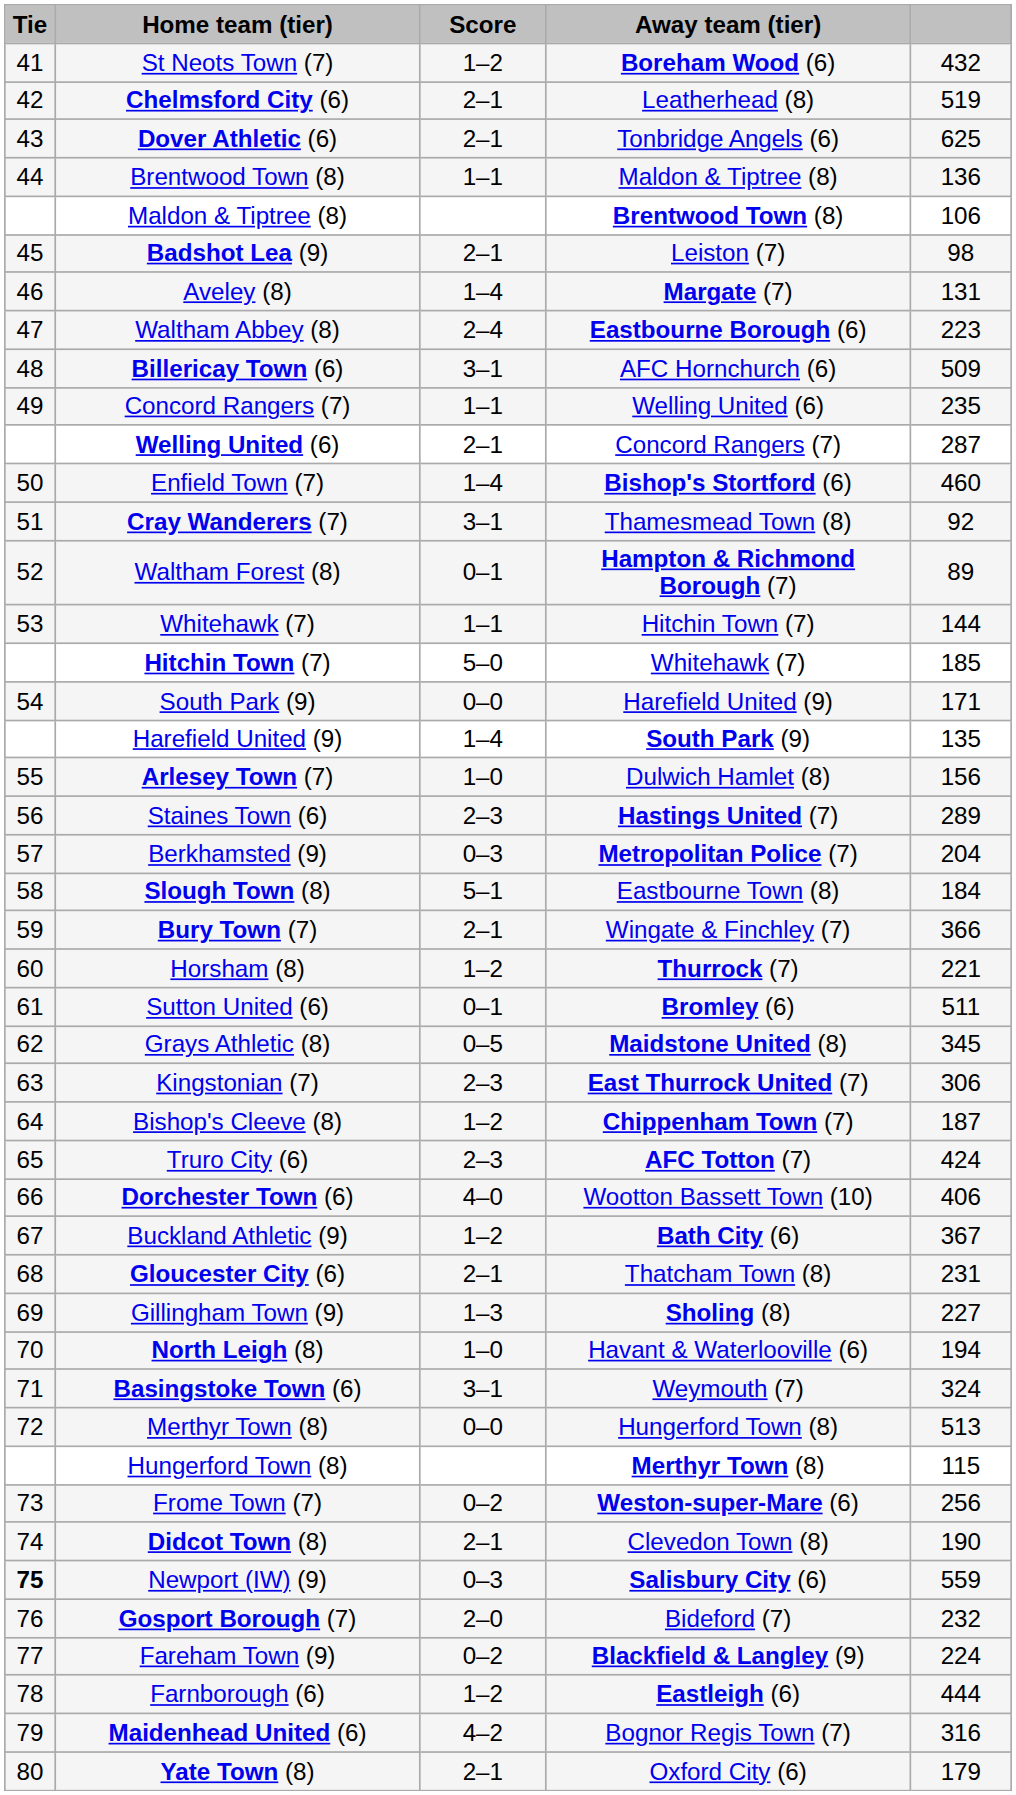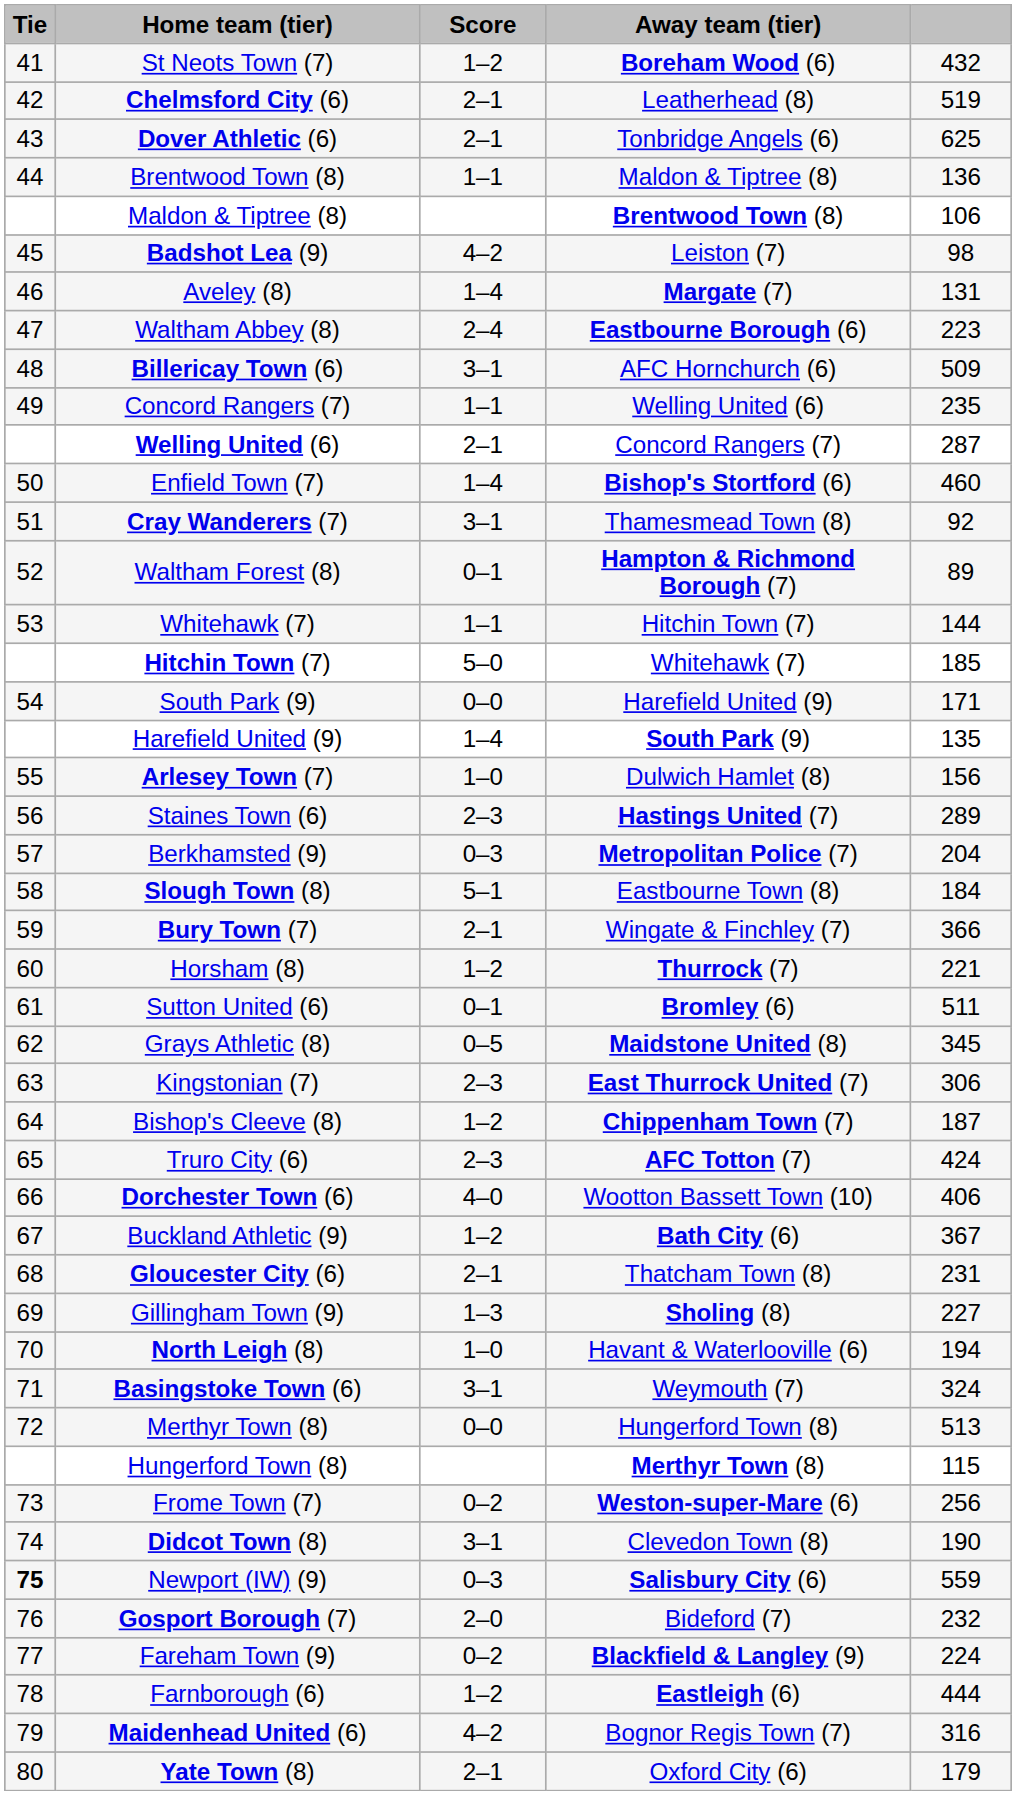 <table class="wikitable" style="width: 600px; background:WhiteSmoke; text-align:center; font-size:90%">
 <tr>
 <td scope="col" style="width:  5.00%; background:silver;"><strong>Tie</strong></td>
 <td scope="col" style="width: 36.25%; background:silver;"><strong>Home team (tier)</strong></td>
 <td scope="col" style="width: 12.50%; background:silver;"><strong>Score</strong></td>
 <td scope="col" style="width: 36.25%; background:silver;"><strong>Away team (tier)</strong></td>
 <td scope="col" style="width: 10.00%; background:silver;"><strong></strong></td>
 </tr>
 <tr>
 <td>41</td>
 <td><a href='#'>St Neots Town</a> (7)</td>
 <td>1–2</td>
 <td><strong><a href='#'>Boreham Wood</a></strong> (6)</td>
 <td>432</td>
 </tr>
 <tr>
 <td>42</td>
 <td><strong><a href='#'>Chelmsford City</a></strong> (6)</td>
 <td>2–1</td>
 <td><a href='#'>Leatherhead</a> (8)</td>
 <td>519</td>
 </tr>
 <tr>
 <td>43</td>
 <td><strong><a href='#'>Dover Athletic</a></strong> (6)</td>
 <td>2–1</td>
 <td><a href='#'>Tonbridge Angels</a> (6)</td>
 <td>625</td>
 </tr>
 <tr>
 <td>44</td>
 <td><a href='#'>Brentwood Town</a> (8)</td>
 <td>1–1</td>
 <td><a href='#'>Maldon & Tiptree</a> (8)</td>
 <td>136</td>
 </tr>
 <tr style="background:white;">
 <td><em></em></td>
 <td><a href='#'>Maldon & Tiptree</a> (8)</td>
 <td></td>
 <td><strong><a href='#'>Brentwood Town</a></strong> (8)</td>
 <td>106</td>
 </tr>
 <tr>
 <td>45</td>
 <td><strong><a href='#'>Badshot Lea</a></strong> (9)</td>
-<td>2–1</td>
+<td>4–2</td>
 <td><a href='#'>Leiston</a> (7)</td>
 <td>98</td>
 </tr>
 <tr>
 <td>46</td>
 <td><a href='#'>Aveley</a> (8)</td>
 <td>1–4</td>
 <td><strong><a href='#'>Margate</a></strong> (7)</td>
 <td>131</td>
 </tr>
 <tr>
 <td>47</td>
 <td><a href='#'>Waltham Abbey</a> (8)</td>
 <td>2–4</td>
 <td><strong><a href='#'>Eastbourne Borough</a></strong> (6)</td>
 <td>223</td>
 </tr>
 <tr>
 <td>48</td>
 <td><strong><a href='#'>Billericay Town</a></strong> (6)</td>
 <td>3–1</td>
 <td><a href='#'>AFC Hornchurch</a> (6)</td>
 <td>509</td>
 </tr>
 <tr>
 <td>49</td>
 <td><a href='#'>Concord Rangers</a> (7)</td>
 <td>1–1</td>
 <td><a href='#'>Welling United</a> (6)</td>
 <td>235</td>
 </tr>
 <tr style="background:white;">
 <td><em></em></td>
 <td><strong><a href='#'>Welling United</a></strong> (6)</td>
 <td>2–1</td>
 <td><a href='#'>Concord Rangers</a> (7)</td>
 <td>287</td>
 </tr>
 <tr>
 <td>50</td>
 <td><a href='#'>Enfield Town</a> (7)</td>
 <td>1–4</td>
 <td><strong><a href='#'>Bishop's Stortford</a></strong> (6)</td>
 <td>460</td>
 </tr>
 <tr>
 <td>51</td>
 <td><strong><a href='#'>Cray Wanderers</a></strong> (7)</td>
 <td>3–1</td>
 <td><a href='#'>Thamesmead Town</a> (8)</td>
 <td>92</td>
 </tr>
 <tr>
 <td>52</td>
 <td><a href='#'>Waltham Forest</a> (8)</td>
 <td>0–1</td>
 <td><strong><a href='#'>Hampton & Richmond Borough</a></strong> (7)</td>
 <td>89</td>
 </tr>
 <tr>
 <td>53</td>
 <td><a href='#'>Whitehawk</a> (7)</td>
 <td>1–1</td>
 <td><a href='#'>Hitchin Town</a> (7)</td>
 <td>144</td>
 </tr>
 <tr style="background:white;">
 <td><em></em></td>
 <td><strong><a href='#'>Hitchin Town</a></strong> (7)</td>
 <td>5–0</td>
 <td><a href='#'>Whitehawk</a> (7)</td>
 <td>185</td>
 </tr>
 <tr>
 <td>54</td>
 <td><a href='#'>South Park</a> (9)</td>
 <td>0–0</td>
 <td><a href='#'>Harefield United</a> (9)</td>
 <td>171</td>
 </tr>
 <tr style="background:white;">
 <td><em></em></td>
 <td><a href='#'>Harefield United</a> (9)</td>
 <td>1–4</td>
 <td><strong><a href='#'>South Park</a></strong> (9)</td>
 <td>135</td>
 </tr>
 <tr>
 <td>55</td>
 <td><strong><a href='#'>Arlesey Town</a></strong> (7)</td>
 <td>1–0</td>
 <td><a href='#'>Dulwich Hamlet</a> (8)</td>
 <td>156</td>
 </tr>
 <tr>
 <td>56</td>
 <td><a href='#'>Staines Town</a> (6)</td>
 <td>2–3</td>
 <td><strong><a href='#'>Hastings United</a></strong> (7)</td>
 <td>289</td>
 </tr>
 <tr>
 <td>57</td>
 <td><a href='#'>Berkhamsted</a> (9)</td>
 <td>0–3</td>
 <td><strong><a href='#'>Metropolitan Police</a></strong> (7)</td>
 <td>204</td>
 </tr>
 <tr>
 <td>58</td>
 <td><strong><a href='#'>Slough Town</a></strong> (8)</td>
 <td>5–1</td>
 <td><a href='#'>Eastbourne Town</a> (8)</td>
 <td>184</td>
 </tr>
 <tr>
 <td>59</td>
 <td><strong><a href='#'>Bury Town</a></strong> (7)</td>
 <td>2–1</td>
 <td><a href='#'>Wingate & Finchley</a> (7)</td>
 <td>366</td>
 </tr>
 <tr>
 <td>60</td>
 <td><a href='#'>Horsham</a> (8)</td>
 <td>1–2</td>
 <td><strong><a href='#'>Thurrock</a></strong> (7)</td>
 <td>221</td>
 </tr>
 <tr>
 <td>61</td>
 <td><a href='#'>Sutton United</a> (6)</td>
 <td>0–1</td>
 <td><strong><a href='#'>Bromley</a></strong> (6)</td>
 <td>511</td>
 </tr>
 <tr>
 <td>62</td>
 <td><a href='#'>Grays Athletic</a> (8)</td>
 <td>0–5</td>
 <td><strong><a href='#'>Maidstone United</a></strong> (8)</td>
 <td>345</td>
 </tr>
 <tr>
 <td>63</td>
 <td><a href='#'>Kingstonian</a> (7)</td>
 <td>2–3</td>
 <td><strong><a href='#'>East Thurrock United</a></strong> (7)</td>
 <td>306</td>
 </tr>
 <tr>
 <td>64</td>
 <td><a href='#'>Bishop's Cleeve</a> (8)</td>
 <td>1–2</td>
 <td><strong><a href='#'>Chippenham Town</a></strong> (7)</td>
 <td>187</td>
 </tr>
 <tr>
 <td>65</td>
 <td><a href='#'>Truro City</a> (6)</td>
 <td>2–3</td>
 <td><strong><a href='#'>AFC Totton</a></strong> (7)</td>
 <td>424</td>
 </tr>
 <tr>
 <td>66</td>
 <td><strong><a href='#'>Dorchester Town</a></strong> (6)</td>
 <td>4–0</td>
 <td><a href='#'>Wootton Bassett Town</a> (10)</td>
 <td>406</td>
 </tr>
 <tr>
 <td>67</td>
 <td><a href='#'>Buckland Athletic</a> (9)</td>
 <td>1–2</td>
 <td><strong><a href='#'>Bath City</a></strong> (6)</td>
 <td>367</td>
 </tr>
 <tr>
 <td>68</td>
 <td><strong><a href='#'>Gloucester City</a></strong> (6)</td>
 <td>2–1</td>
 <td><a href='#'>Thatcham Town</a> (8)</td>
 <td>231</td>
 </tr>
 <tr>
 <td>69</td>
 <td><a href='#'>Gillingham Town</a> (9)</td>
 <td>1–3</td>
 <td><strong><a href='#'>Sholing</a></strong> (8)</td>
 <td>227</td>
 </tr>
 <tr>
 <td>70</td>
 <td><strong><a href='#'>North Leigh</a></strong> (8)</td>
 <td>1–0</td>
 <td><a href='#'>Havant & Waterlooville</a> (6)</td>
 <td>194</td>
 </tr>
 <tr>
 <td>71</td>
 <td><strong><a href='#'>Basingstoke Town</a></strong> (6)</td>
 <td>3–1</td>
 <td><a href='#'>Weymouth</a> (7)</td>
 <td>324</td>
 </tr>
 <tr>
 <td>72</td>
 <td><a href='#'>Merthyr Town</a> (8)</td>
 <td>0–0</td>
 <td><a href='#'>Hungerford Town</a> (8)</td>
 <td>513</td>
 </tr>
 <tr style="background:white;">
 <td><em></em></td>
 <td><a href='#'>Hungerford Town</a> (8)</td>
 <td></td>
 <td><strong><a href='#'>Merthyr Town</a></strong> (8)</td>
 <td>115</td>
 </tr>
 <tr>
 <td>73</td>
 <td><a href='#'>Frome Town</a> (7)</td>
 <td>0–2</td>
 <td><strong><a href='#'>Weston-super-Mare</a></strong> (6)</td>
 <td>256</td>
 </tr>
 <tr>
 <td>74</td>
 <td><strong><a href='#'>Didcot Town</a></strong> (8)</td>
-<td>2–1</td>
+<td>3–1</td>
 <td><a href='#'>Clevedon Town</a> (8)</td>
 <td>190</td>
 </tr>
 <tr>
 <td><strong>75</strong></td>
 <td><a href='#'>Newport (IW)</a> (9)</td>
 <td>0–3</td>
 <td><strong><a href='#'>Salisbury City</a></strong> (6)</td>
 <td>559</td>
 </tr>
 <tr>
 <td>76</td>
 <td><strong><a href='#'>Gosport Borough</a></strong> (7)</td>
 <td>2–0</td>
 <td><a href='#'>Bideford</a> (7)</td>
 <td>232</td>
 </tr>
 <tr>
 <td>77</td>
 <td><a href='#'>Fareham Town</a> (9)</td>
 <td>0–2</td>
 <td><strong><a href='#'>Blackfield & Langley</a></strong> (9)</td>
 <td>224</td>
 </tr>
 <tr>
 <td>78</td>
 <td><a href='#'>Farnborough</a> (6)</td>
 <td>1–2</td>
 <td><strong><a href='#'>Eastleigh</a></strong> (6)</td>
 <td>444</td>
 </tr>
 <tr>
 <td>79</td>
 <td><strong><a href='#'>Maidenhead United</a></strong> (6)</td>
 <td>4–2</td>
 <td><a href='#'>Bognor Regis Town</a> (7)</td>
 <td>316</td>
 </tr>
 <tr>
 <td>80</td>
 <td><strong><a href='#'>Yate Town</a></strong> (8)</td>
 <td>2–1</td>
 <td><a href='#'>Oxford City</a> (6)</td>
 <td>179</td>
 </tr>
 </table>
